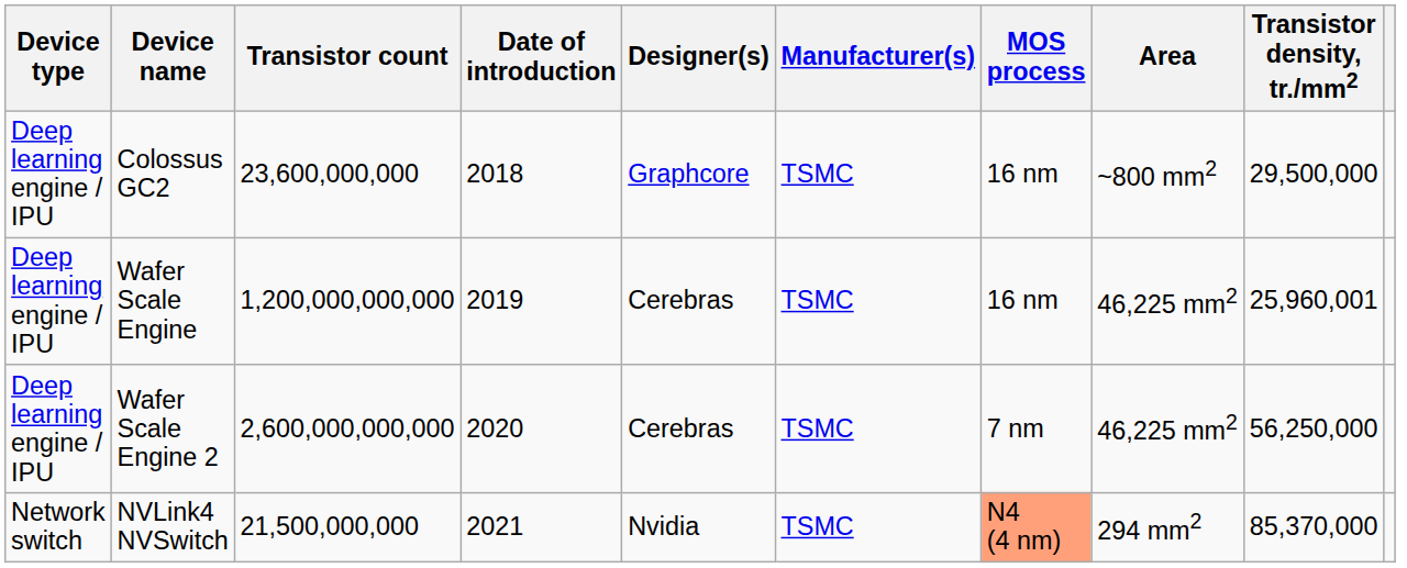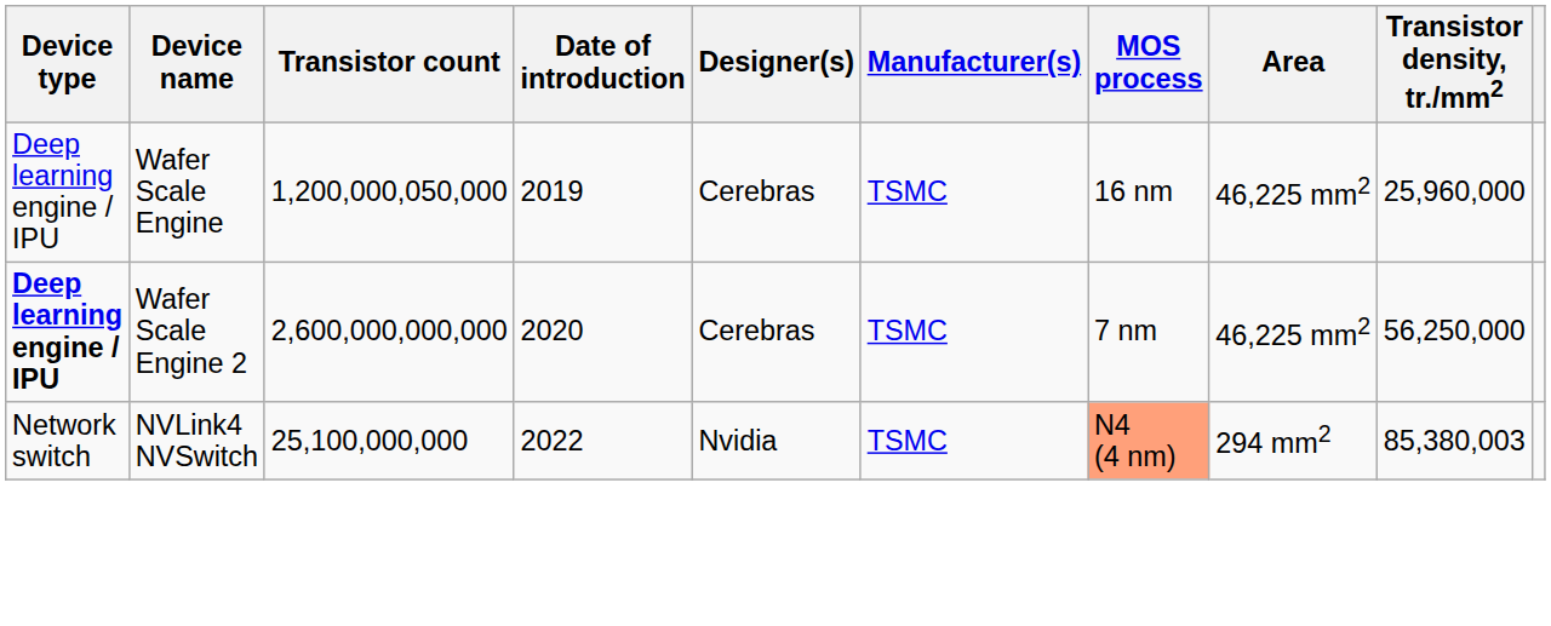 <table class="wikitable sortable">
 <tr>
 <th>Device type</th>
 <th>Device name</th>
 <th data-sort-type="number">Transistor count</th>
 <th>Date of introduction</th>
 <th>Designer(s)</th>
 <th><a href='#'>Manufacturer(s)</a></th>
 <th data-sort-type="number"><a href='#'>MOS</a> <a href='#'>process</a></th>
 <th data-sort-type="number">Area</th>
 <th data-sort-type="number">Transistor density, tr./mm<sup>2</sup></th>
 <th class="unsortable"></th>
 </tr>
 <tr>
 <td><a href='#'>Deep learning</a> engine / IPU</td>
-<td>Colossus GC2</td>
-<td>23,600,000,000</td>
-<td>2018</td>
-<td><a href='#'>Graphcore</a></td>
-<td><a href='#'>TSMC</a></td>
-<td>16 nm</td>
-<td>~800 mm<sup>2</sup></td>
-<td>29,500,000</td>
-<td></td>
-</tr>
-<tr>
-<td><a href='#'>Deep learning</a> engine / IPU</td>
 <td>Wafer Scale Engine</td>
-<td>1,200,000,000,000</td>
+<td>1,200,000,050,000</td>
 <td>2019</td>
 <td>Cerebras</td>
 <td><a href='#'>TSMC</a></td>
 <td>16 nm</td>
 <td>46,225 mm<sup>2</sup></td>
-<td>25,960,001</td>
+<td>25,960,000</td>
 <td></td>
 </tr>
 <tr>
-<td><a href='#'>Deep learning</a> engine / IPU</td>
+<td><strong><a href='#'>Deep learning</a> engine / IPU</strong></td>
 <td>Wafer Scale Engine 2</td>
 <td>2,600,000,000,000</td>
 <td>2020</td>
 <td>Cerebras</td>
 <td><a href='#'>TSMC</a></td>
 <td>7 nm</td>
 <td>46,225 mm<sup>2</sup></td>
 <td>56,250,000</td>
 <td></td>
 </tr>
 <tr>
 <td>Network switch</td>
 <td>NVLink4 NVSwitch</td>
-<td>21,500,000,000</td>
-<td>2021</td>
+<td>25,100,000,000</td>
+<td>2022</td>
 <td>Nvidia</td>
 <td><a href='#'>TSMC</a></td>
 <td style="background: lightsalmon;">N4 (4 nm)</td>
 <td>294 mm<sup>2</sup></td>
-<td>85,370,000</td>
+<td>85,380,003</td>
 <td></td>
 </tr>
 </table>
